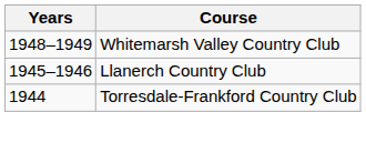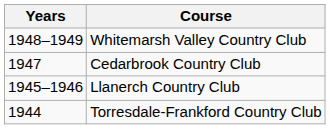 <table class="wikitable">
 <tr>
 <th>Years</th>
 <th>Course</th>
 </tr>
 <tr>
 <td>1948–1949</td>
 <td>Whitemarsh Valley Country Club</td>
 </tr>
 <tr>
+<td>1947</td>
+<td>Cedarbrook Country Club</td>
+</tr>
+<tr>
 <td>1945–1946</td>
 <td>Llanerch Country Club</td>
 </tr>
 <tr>
 <td>1944</td>
 <td>Torresdale-Frankford Country Club</td>
 </tr>
 </table>
